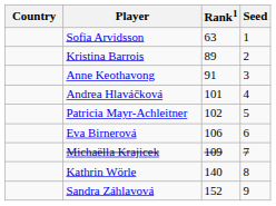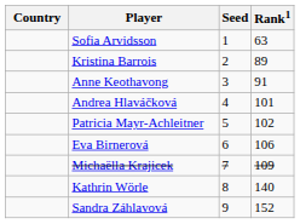 <table class="sortable wikitable">
 <tr>
 <th width="70">Country</th>
 <th width="175">Player</th>
+<th>Seed</th>
 <th>Rank<sup>1</sup></th>
-<th>Seed</th>
 </tr>
 <tr>
 <td></td>
 <td><a href='#'>Sofia Arvidsson</a></td>
+<td>1</td>
 <td>63</td>
-<td>1</td>
 </tr>
 <tr>
 <td></td>
 <td><a href='#'>Kristina Barrois</a></td>
+<td>2</td>
 <td>89</td>
-<td>2</td>
 </tr>
 <tr>
 <td></td>
 <td><a href='#'>Anne Keothavong</a></td>
+<td>3</td>
 <td>91</td>
-<td>3</td>
 </tr>
 <tr>
 <td></td>
 <td><a href='#'>Andrea Hlaváčková</a></td>
+<td>4</td>
 <td>101</td>
-<td>4</td>
 </tr>
 <tr>
 <td></td>
 <td><a href='#'>Patricia Mayr-Achleitner</a></td>
+<td>5</td>
 <td>102</td>
-<td>5</td>
 </tr>
 <tr>
 <td></td>
 <td><a href='#'>Eva Birnerová</a></td>
+<td>6</td>
 <td>106</td>
-<td>6</td>
 </tr>
 <tr>
 <td><s></s></td>
 <td><s><a href='#'>Michaëlla Krajicek</a></s></td>
+<td><s>7</s></td>
 <td><s>109</s></td>
-<td><s>7</s></td>
 </tr>
 <tr>
 <td></td>
 <td><a href='#'>Kathrin Wörle</a></td>
+<td>8</td>
 <td>140</td>
-<td>8</td>
 </tr>
 <tr>
 <td></td>
 <td><a href='#'>Sandra Záhlavová</a></td>
+<td>9</td>
 <td>152</td>
-<td>9</td>
 </tr>
 </table>
